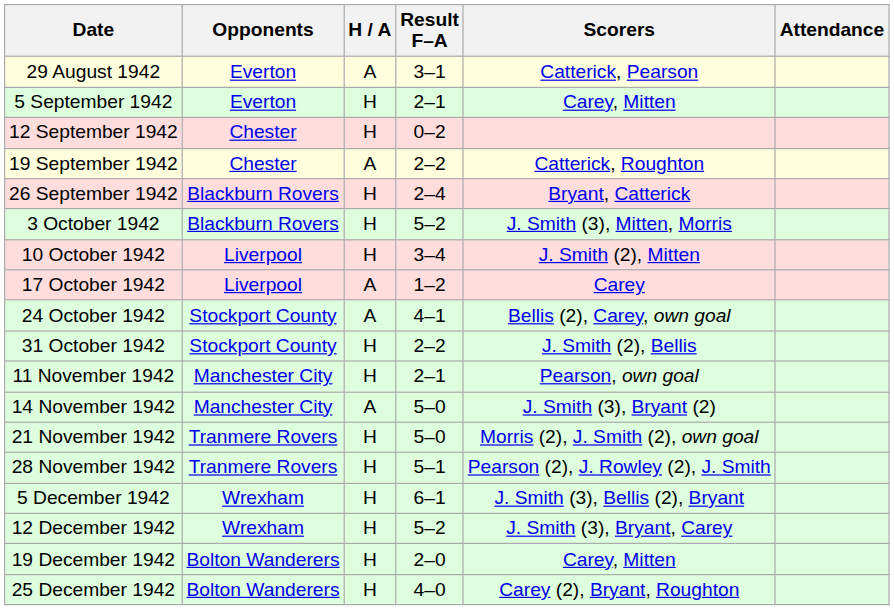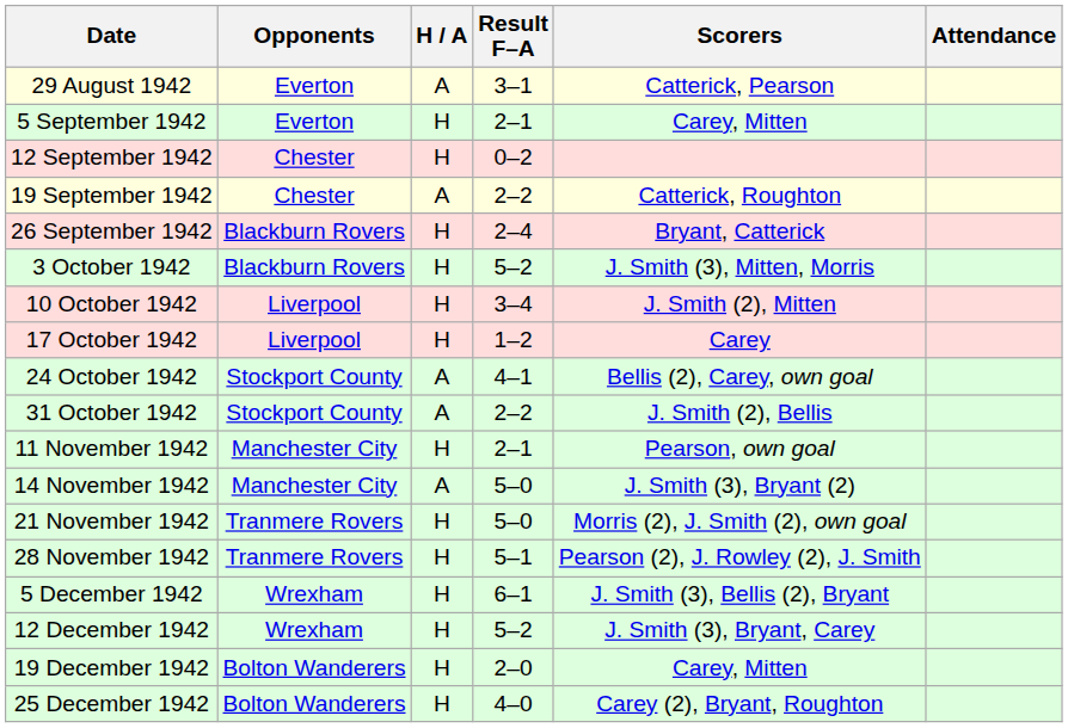 <table class="wikitable" style="text-align:center">
 <tr>
 <th>Date</th>
 <th>Opponents</th>
 <th>H / A</th>
 <th>Result<br>F–A</th>
 <th>Scorers</th>
 <th>Attendance</th>
 </tr>
 <tr bgcolor="#ffffdd">
 <td>29 August 1942</td>
 <td><a href='#'>Everton</a></td>
 <td>A</td>
 <td>3–1</td>
 <td><a href='#'>Catterick</a>, <a href='#'>Pearson</a></td>
 <td></td>
 </tr>
 <tr bgcolor="#ddffdd">
 <td>5 September 1942</td>
 <td><a href='#'>Everton</a></td>
 <td>H</td>
 <td>2–1</td>
 <td><a href='#'>Carey</a>, <a href='#'>Mitten</a></td>
 <td></td>
 </tr>
 <tr bgcolor="#ffdddd">
 <td>12 September 1942</td>
 <td><a href='#'>Chester</a></td>
 <td>H</td>
 <td>0–2</td>
 <td></td>
 <td></td>
 </tr>
 <tr bgcolor="#ffffdd">
 <td>19 September 1942</td>
 <td><a href='#'>Chester</a></td>
 <td>A</td>
 <td>2–2</td>
 <td><a href='#'>Catterick</a>, <a href='#'>Roughton</a></td>
 <td></td>
 </tr>
 <tr bgcolor="#ffdddd">
 <td>26 September 1942</td>
 <td><a href='#'>Blackburn Rovers</a></td>
 <td>H</td>
 <td>2–4</td>
 <td><a href='#'>Bryant</a>, <a href='#'>Catterick</a></td>
 <td></td>
 </tr>
 <tr bgcolor="#ddffdd">
 <td>3 October 1942</td>
 <td><a href='#'>Blackburn Rovers</a></td>
 <td>H</td>
 <td>5–2</td>
 <td><a href='#'>J. Smith</a> (3), <a href='#'>Mitten</a>, <a href='#'>Morris</a></td>
 <td></td>
 </tr>
 <tr bgcolor="#ffdddd">
 <td>10 October 1942</td>
 <td><a href='#'>Liverpool</a></td>
 <td>H</td>
 <td>3–4</td>
 <td><a href='#'>J. Smith</a> (2), <a href='#'>Mitten</a></td>
 <td></td>
 </tr>
 <tr bgcolor="#ffdddd">
 <td>17 October 1942</td>
 <td><a href='#'>Liverpool</a></td>
-<td>A</td>
+<td>H</td>
 <td>1–2</td>
 <td><a href='#'>Carey</a></td>
 <td></td>
 </tr>
 <tr bgcolor="#ddffdd">
 <td>24 October 1942</td>
 <td><a href='#'>Stockport County</a></td>
 <td>A</td>
 <td>4–1</td>
 <td><a href='#'>Bellis</a> (2), <a href='#'>Carey</a>, <em>own goal</em></td>
 <td></td>
 </tr>
 <tr bgcolor="#ddffdd">
 <td>31 October 1942</td>
 <td><a href='#'>Stockport County</a></td>
-<td>H</td>
+<td>A</td>
 <td>2–2</td>
 <td><a href='#'>J. Smith</a> (2), <a href='#'>Bellis</a></td>
 <td></td>
 </tr>
 <tr bgcolor="#ddffdd">
 <td>11 November 1942</td>
 <td><a href='#'>Manchester City</a></td>
 <td>H</td>
 <td>2–1</td>
 <td><a href='#'>Pearson</a>, <em>own goal</em></td>
 <td></td>
 </tr>
 <tr bgcolor="#ddffdd">
 <td>14 November 1942</td>
 <td><a href='#'>Manchester City</a></td>
 <td>A</td>
 <td>5–0</td>
 <td><a href='#'>J. Smith</a> (3), <a href='#'>Bryant</a> (2)</td>
 <td></td>
 </tr>
 <tr bgcolor="#ddffdd">
 <td>21 November 1942</td>
 <td><a href='#'>Tranmere Rovers</a></td>
 <td>H</td>
 <td>5–0</td>
 <td><a href='#'>Morris</a> (2), <a href='#'>J. Smith</a> (2), <em>own goal</em></td>
 <td></td>
 </tr>
 <tr bgcolor="#ddffdd">
 <td>28 November 1942</td>
 <td><a href='#'>Tranmere Rovers</a></td>
 <td>H</td>
 <td>5–1</td>
 <td><a href='#'>Pearson</a> (2), <a href='#'>J. Rowley</a> (2), <a href='#'>J. Smith</a></td>
 <td></td>
 </tr>
 <tr bgcolor="#ddffdd">
 <td>5 December 1942</td>
 <td><a href='#'>Wrexham</a></td>
 <td>H</td>
 <td>6–1</td>
 <td><a href='#'>J. Smith</a> (3), <a href='#'>Bellis</a> (2), <a href='#'>Bryant</a></td>
 <td></td>
 </tr>
 <tr bgcolor="#ddffdd">
 <td>12 December 1942</td>
 <td><a href='#'>Wrexham</a></td>
 <td>H</td>
 <td>5–2</td>
 <td><a href='#'>J. Smith</a> (3), <a href='#'>Bryant</a>, <a href='#'>Carey</a></td>
 <td></td>
 </tr>
 <tr bgcolor="#ddffdd">
 <td>19 December 1942</td>
 <td><a href='#'>Bolton Wanderers</a></td>
 <td>H</td>
 <td>2–0</td>
 <td><a href='#'>Carey</a>, <a href='#'>Mitten</a></td>
 <td></td>
 </tr>
 <tr bgcolor="#ddffdd">
 <td>25 December 1942</td>
 <td><a href='#'>Bolton Wanderers</a></td>
 <td>H</td>
 <td>4–0</td>
 <td><a href='#'>Carey</a> (2), <a href='#'>Bryant</a>, <a href='#'>Roughton</a></td>
 <td></td>
 </tr>
 </table>
